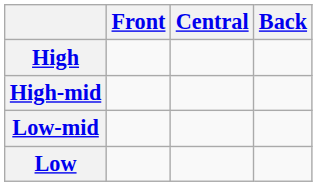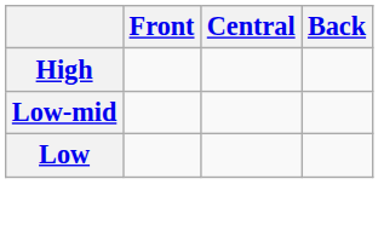 <table class="wikitable" style="text-align:center">
 <tr>
 <th></th>
 <th><a href='#'>Front</a></th>
 <th><a href='#'>Central</a></th>
 <th><a href='#'>Back</a></th>
 </tr>
 <tr>
 <th><a href='#'>High</a></th>
-<td></td>
-<td></td>
-<td></td>
-</tr>
-<tr>
-<th><a href='#'>High-mid</a></th>
 <td></td>
 <td></td>
 <td></td>
 </tr>
 <tr>
 <th><a href='#'>Low-mid</a></th>
 <td></td>
 <td></td>
 <td></td>
 </tr>
 <tr>
 <th><a href='#'>Low</a></th>
 <td></td>
 <td></td>
 <td></td>
 </tr>
 </table>
